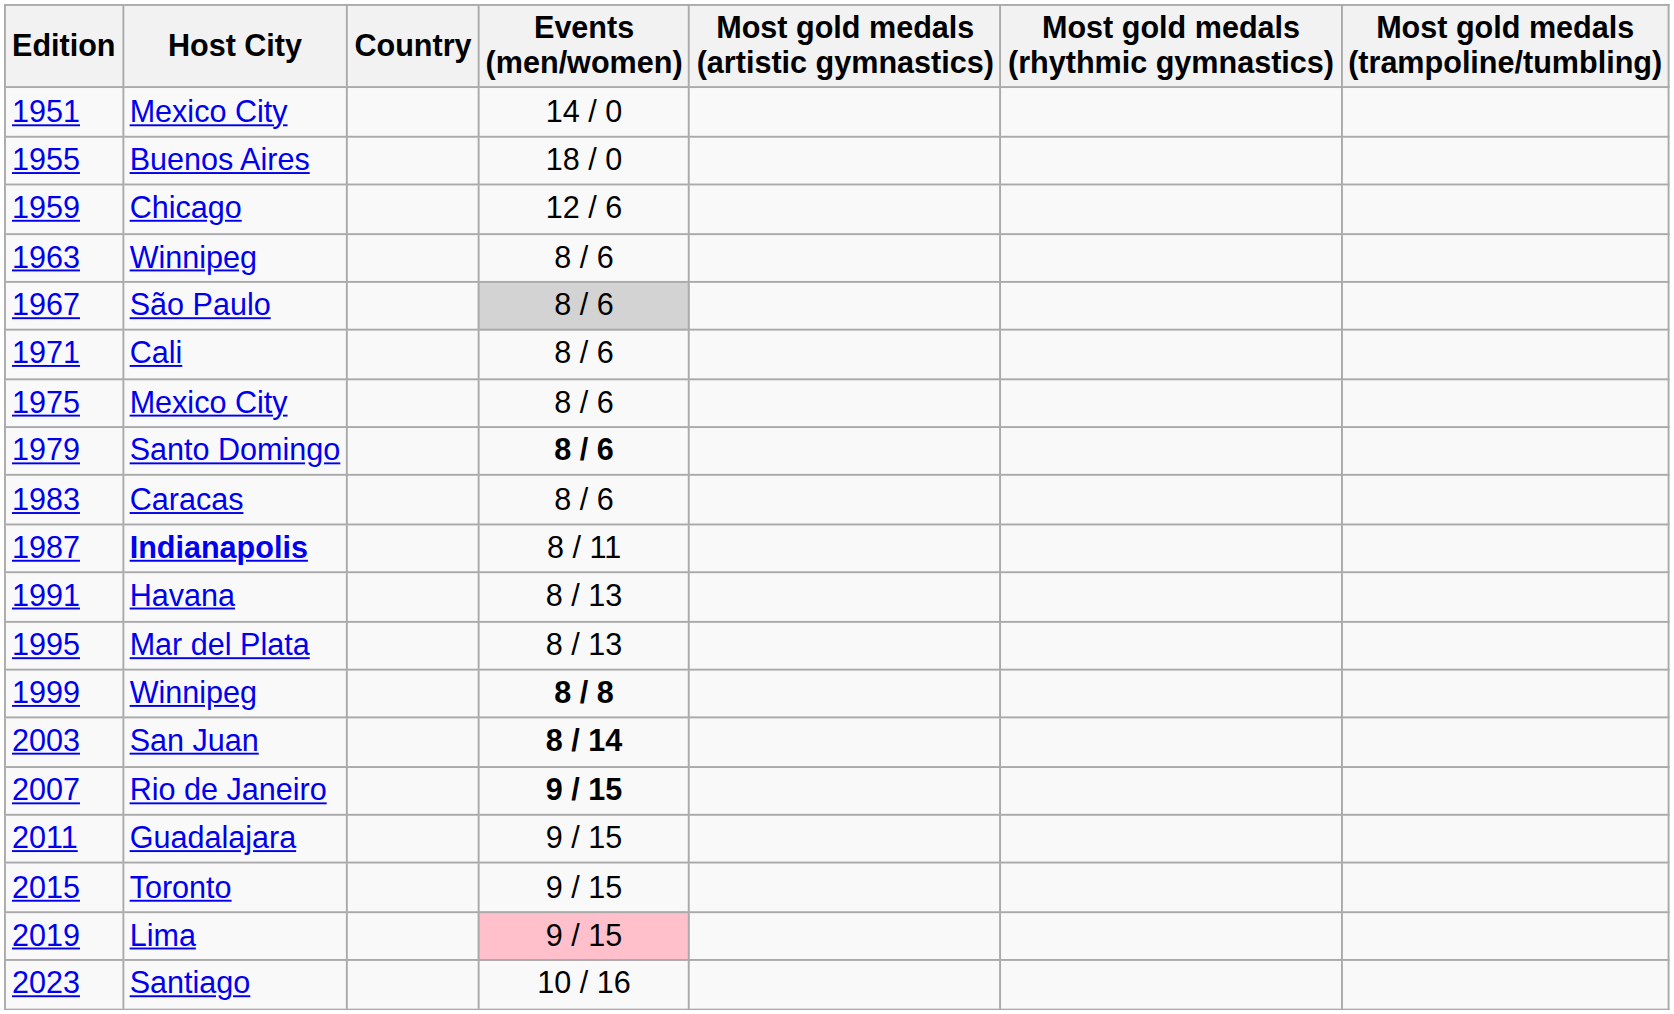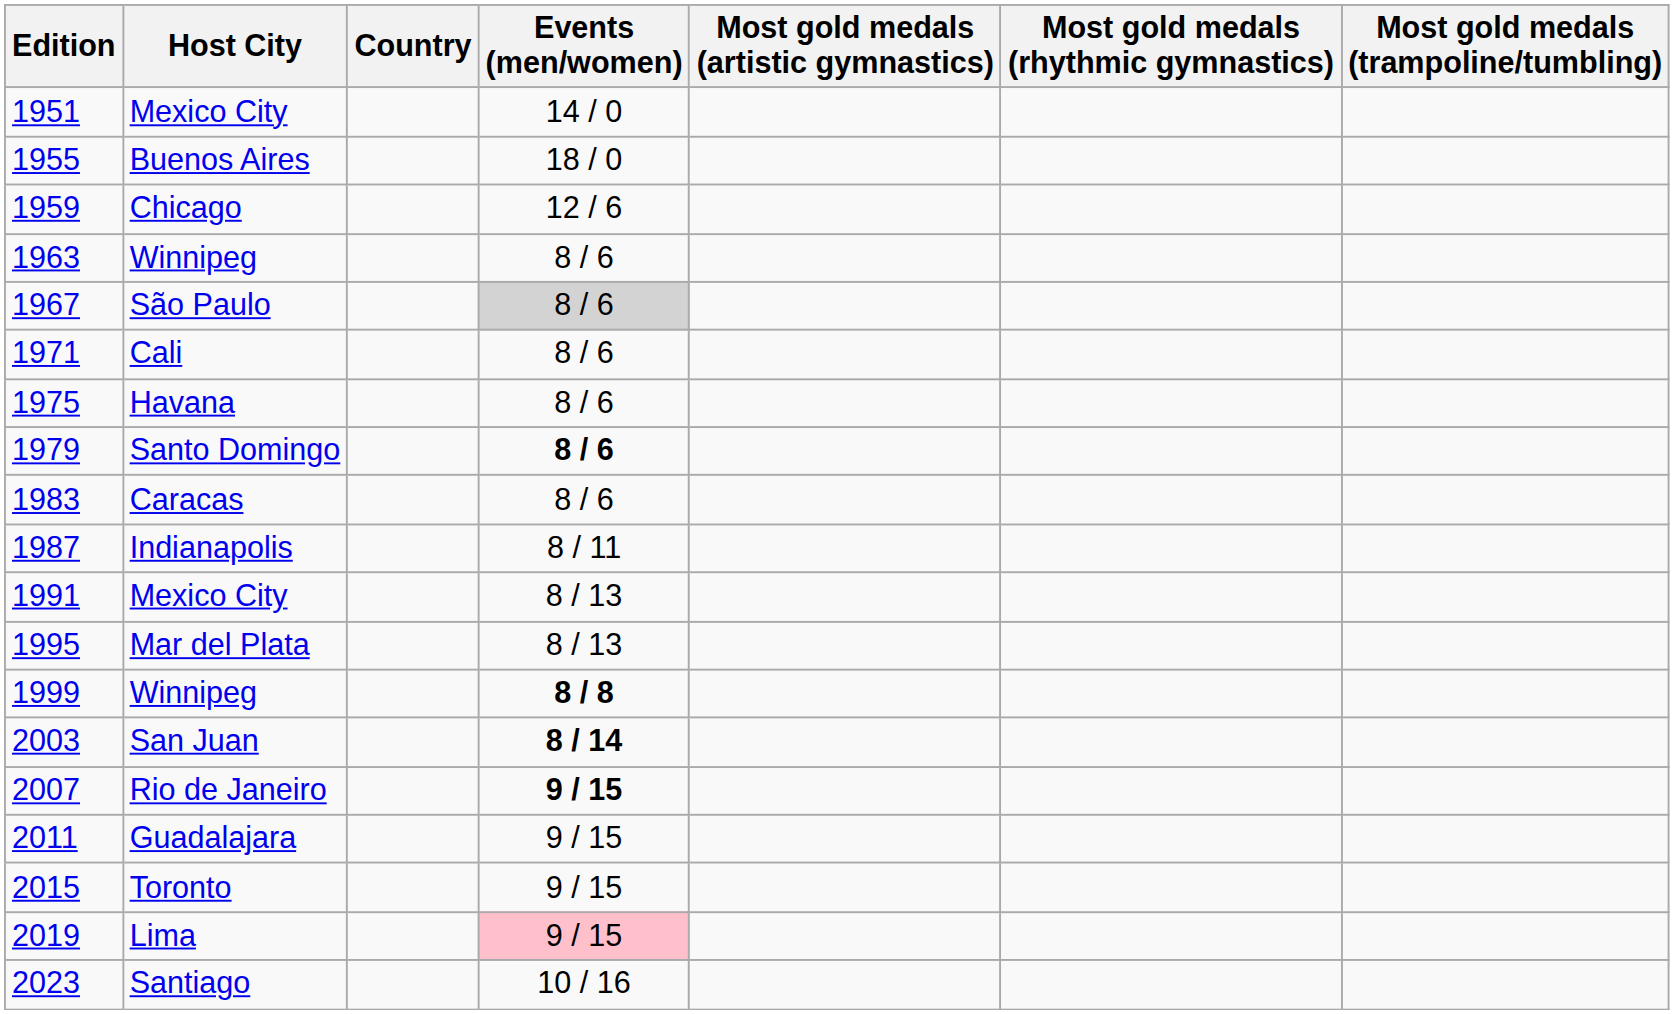 <table class="wikitable" style="border-collapse: collapse;">
 <tr bgcolor="efefef">
 <th>Edition</th>
 <th>Host City</th>
 <th>Country</th>
 <th>Events<br>(men/women)</th>
 <th>Most gold medals<br>(artistic gymnastics)</th>
 <th>Most gold medals<br>(rhythmic gymnastics)</th>
 <th>Most gold medals<br>(trampoline/tumbling)</th>
 </tr>
 <tr>
 <td><a href='#'>1951</a></td>
 <td><a href='#'>Mexico City</a></td>
 <td></td>
 <td align=center>14 / 0</td>
 <td></td>
 <td></td>
 <td></td>
 </tr>
 <tr>
 <td><a href='#'>1955</a></td>
 <td><a href='#'>Buenos Aires</a></td>
 <td></td>
 <td align=center>18 / 0</td>
 <td></td>
 <td></td>
 <td></td>
 </tr>
 <tr>
 <td><a href='#'>1959</a></td>
 <td><a href='#'>Chicago</a></td>
 <td></td>
 <td align=center>12 / 6</td>
 <td></td>
 <td></td>
 <td></td>
 </tr>
 <tr>
 <td><a href='#'>1963</a></td>
 <td><a href='#'>Winnipeg</a></td>
 <td></td>
 <td align=center>8 / 6</td>
 <td></td>
 <td></td>
 <td></td>
 </tr>
 <tr>
 <td><a href='#'>1967</a></td>
 <td><a href='#'>São Paulo</a></td>
 <td></td>
 <td align=center style="background: lightgrey;">8 / 6</td>
 <td></td>
 <td></td>
 <td></td>
 </tr>
 <tr>
 <td><a href='#'>1971</a></td>
 <td><a href='#'>Cali</a></td>
 <td></td>
 <td align=center>8 / 6</td>
 <td></td>
 <td></td>
 <td></td>
 </tr>
 <tr>
 <td><a href='#'>1975</a></td>
-<td><a href='#'>Mexico City</a></td>
+<td><a href='#'>Havana</a></td>
 <td></td>
 <td align=center>8 / 6</td>
 <td></td>
 <td></td>
 <td></td>
 </tr>
 <tr>
 <td><a href='#'>1979</a></td>
 <td><a href='#'>Santo Domingo</a></td>
 <td></td>
 <td align=center><strong>8 / 6</strong></td>
 <td></td>
 <td></td>
 <td></td>
 </tr>
 <tr>
 <td><a href='#'>1983</a></td>
 <td><a href='#'>Caracas</a></td>
 <td></td>
 <td align=center>8 / 6</td>
 <td></td>
 <td></td>
 <td></td>
 </tr>
 <tr>
 <td><a href='#'>1987</a></td>
-<td><strong><a href='#'>Indianapolis</a></strong></td>
+<td><a href='#'>Indianapolis</a></td>
 <td></td>
 <td align=center>8 / 11</td>
 <td></td>
 <td></td>
 <td></td>
 </tr>
 <tr>
 <td><a href='#'>1991</a></td>
-<td><a href='#'>Havana</a></td>
+<td><a href='#'>Mexico City</a></td>
 <td></td>
 <td align=center>8 / 13</td>
 <td></td>
 <td></td>
 <td></td>
 </tr>
 <tr>
 <td><a href='#'>1995</a></td>
 <td><a href='#'>Mar del Plata</a></td>
 <td></td>
 <td align=center>8 / 13</td>
 <td></td>
 <td></td>
 <td></td>
 </tr>
 <tr>
 <td><a href='#'>1999</a></td>
 <td><a href='#'>Winnipeg</a></td>
 <td></td>
 <td align=center><strong>8 / 8</strong></td>
 <td></td>
 <td></td>
 <td></td>
 </tr>
 <tr>
 <td><a href='#'>2003</a></td>
 <td><a href='#'>San Juan</a></td>
 <td></td>
 <td align=center><strong>8 / 14</strong></td>
 <td></td>
 <td></td>
 <td></td>
 </tr>
 <tr>
 <td><a href='#'>2007</a></td>
 <td><a href='#'>Rio de Janeiro</a></td>
 <td></td>
 <td align=center><strong>9 / 15</strong></td>
 <td></td>
 <td></td>
 <td></td>
 </tr>
 <tr>
 <td><a href='#'>2011</a></td>
 <td><a href='#'>Guadalajara</a></td>
 <td></td>
 <td align=center>9 / 15</td>
 <td></td>
 <td></td>
 <td></td>
 </tr>
 <tr>
 <td><a href='#'>2015</a></td>
 <td><a href='#'>Toronto</a></td>
 <td></td>
 <td align=center>9 / 15</td>
 <td></td>
 <td></td>
 <td></td>
 </tr>
 <tr>
 <td><a href='#'>2019</a></td>
 <td><a href='#'>Lima</a></td>
 <td></td>
 <td align=center style="background: pink;">9 / 15</td>
 <td></td>
 <td></td>
 <td></td>
 </tr>
 <tr>
 <td><a href='#'>2023</a></td>
 <td><a href='#'>Santiago</a></td>
 <td></td>
 <td align=center>10 / 16</td>
 <td></td>
 <td></td>
 <td></td>
 </tr>
 </table>
